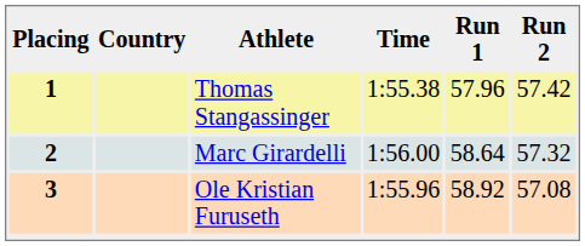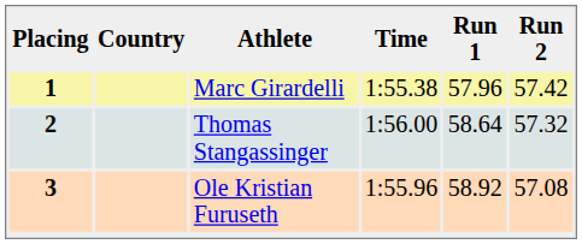 <table style="border-style:solid;border-width:1px;border-color:#808080;background-color:#EFEFEF" cellspacing="2" cellpadding="2" width="380px">
 <tr bgcolor="#EFEFEF">
 <th>Placing</th>
 <th>Country</th>
 <th>Athlete</th>
 <th>Time</th>
 <th>Run 1</th>
 <th>Run 2</th>
 </tr>
 <tr align="center" valign="top" bgcolor="#F7F6A8">
 <th>1</th>
 <td></td>
-<td align="left"><a href='#'>Thomas Stangassinger</a></td>
+<td align="left"><a href='#'>Marc Girardelli</a></td>
 <td align="left">1:55.38</td>
 <td>57.96</td>
 <td>57.42</td>
 </tr>
 <tr align="center" valign="top" bgcolor="#DCE5E5">
 <th>2</th>
 <td></td>
-<td align="left"><a href='#'>Marc Girardelli</a></td>
+<td align="left"><a href='#'>Thomas Stangassinger</a></td>
 <td align="left">1:56.00</td>
 <td>58.64</td>
 <td>57.32</td>
 </tr>
 <tr align="center" valign="top" bgcolor="#FFDAB9">
 <th>3</th>
 <td></td>
 <td align="left"><a href='#'>Ole Kristian Furuseth</a></td>
 <td align="left">1:55.96</td>
 <td>58.92</td>
 <td>57.08</td>
 </tr>
 <tr align="center" valign="top" bgcolor="#FFFFFF">
 </tr>
 </table>
